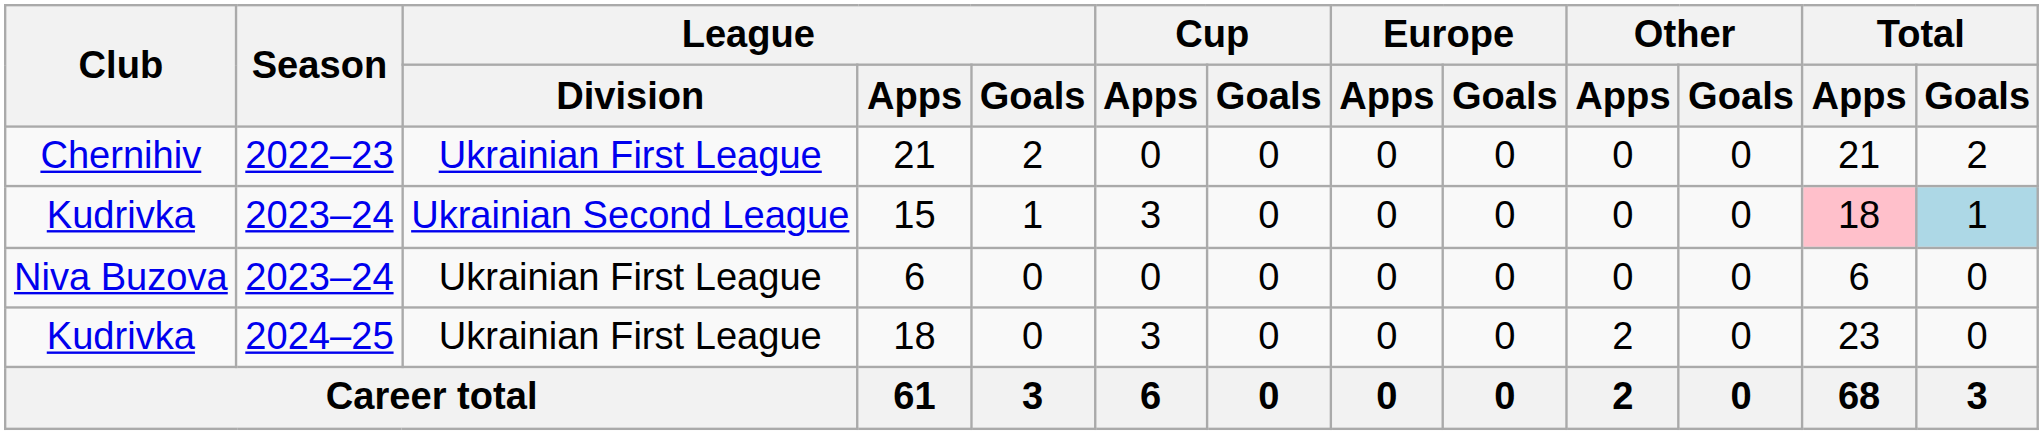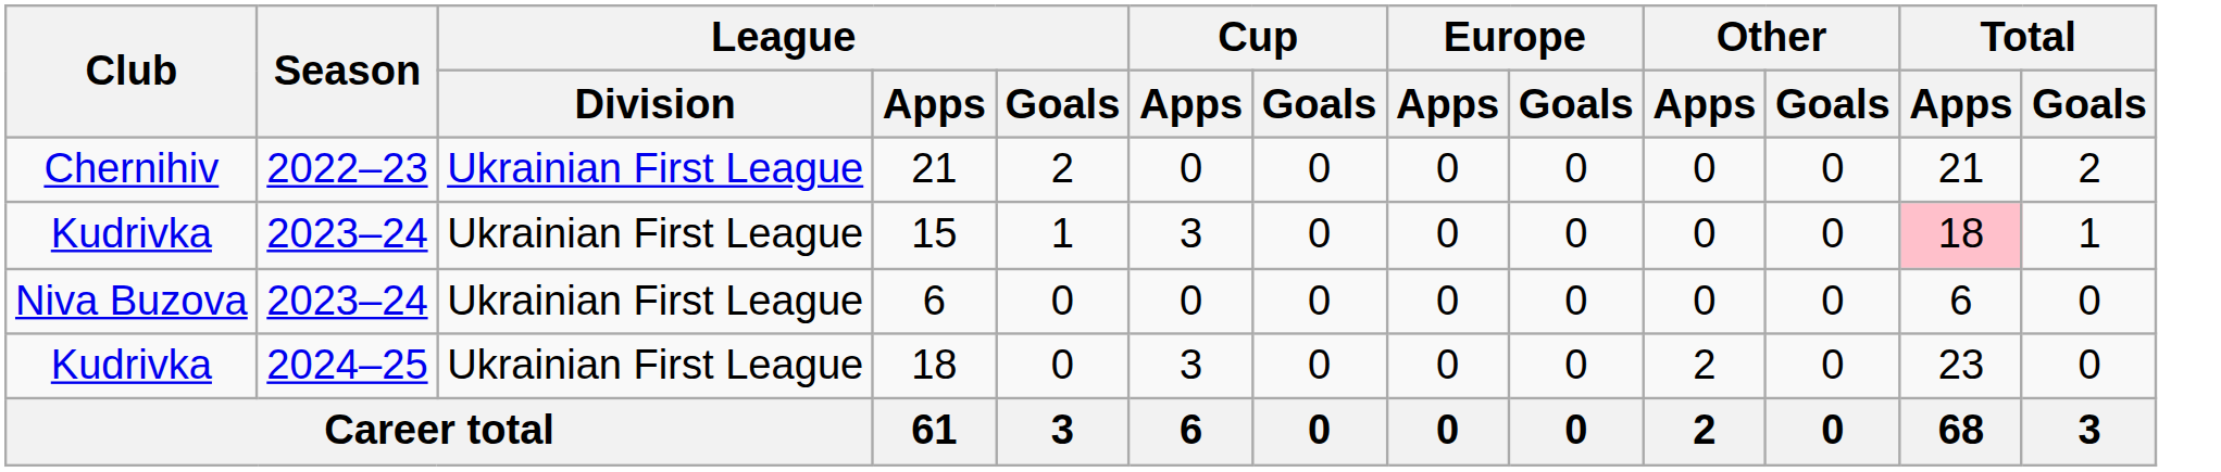 <table class="wikitable" style="text-align:center">
 <tr>
 <th rowspan="2">Club</th>
 <th rowspan="2">Season</th>
 <th colspan="3">League</th>
 <th colspan="2">Cup</th>
 <th colspan="2">Europe</th>
 <th colspan="2">Other</th>
 <th colspan="2">Total</th>
 </tr>
 <tr>
 <th>Division</th>
 <th>Apps</th>
 <th>Goals</th>
 <th>Apps</th>
 <th>Goals</th>
 <th>Apps</th>
 <th>Goals</th>
 <th>Apps</th>
 <th>Goals</th>
 <th>Apps</th>
 <th>Goals</th>
 </tr>
 <tr>
 <td><a href='#'>Chernihiv</a></td>
 <td><a href='#'>2022–23</a></td>
 <td><a href='#'>Ukrainian First League</a></td>
 <td>21</td>
 <td>2</td>
 <td>0</td>
 <td>0</td>
 <td>0</td>
 <td>0</td>
 <td>0</td>
 <td>0</td>
 <td>21</td>
 <td>2</td>
 </tr>
 <tr>
 <td><a href='#'>Kudrivka</a></td>
 <td><a href='#'>2023–24</a></td>
-<td><a href='#'>Ukrainian Second League</a></td>
+<td>Ukrainian First League</td>
 <td>15</td>
 <td>1</td>
 <td>3</td>
 <td>0</td>
 <td>0</td>
 <td>0</td>
 <td>0</td>
 <td>0</td>
 <td style="background: pink;">18</td>
-<td style="background: lightblue;">1</td>
+<td>1</td>
 </tr>
 <tr>
 <td><a href='#'>Niva Buzova</a></td>
 <td><a href='#'>2023–24</a></td>
 <td>Ukrainian First League</td>
 <td>6</td>
 <td>0</td>
 <td>0</td>
 <td>0</td>
 <td>0</td>
 <td>0</td>
 <td>0</td>
 <td>0</td>
 <td>6</td>
 <td>0</td>
 </tr>
 <tr>
 <td><a href='#'>Kudrivka</a></td>
 <td><a href='#'>2024–25</a></td>
 <td>Ukrainian First League</td>
 <td>18</td>
 <td>0</td>
 <td>3</td>
 <td>0</td>
 <td>0</td>
 <td>0</td>
 <td>2</td>
 <td>0</td>
 <td>23</td>
 <td>0</td>
 </tr>
 <tr>
 <th colspan="3">Career total</th>
 <th>61</th>
 <th>3</th>
 <th>6</th>
 <th>0</th>
 <th>0</th>
 <th>0</th>
 <th>2</th>
 <th>0</th>
 <th>68</th>
 <th>3</th>
 </tr>
 </table>
